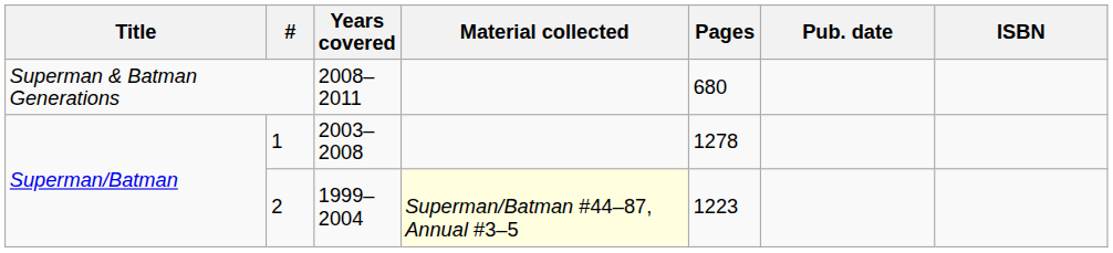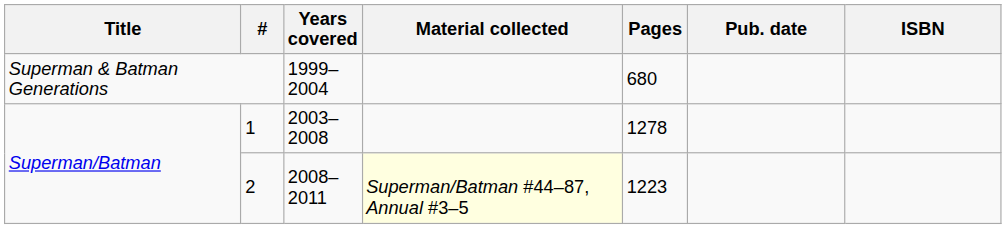 <table class="wikitable sortable" width=99%>
 <tr>
 <th width="200px">Title</th>
 <th class="unsortable" width="30px">#</th>
 <th width="60px">Years covered</th>
 <th class="unsortable">Material collected</th>
 <th width="50px">Pages</th>
 <th width="130px">Pub. date</th>
 <th class="unsortable" width="130px">ISBN</th>
 </tr>
 <tr>
 <td colspan="2"><em>Superman & Batman Generations</em></td>
-<td>2008–2011</td>
+<td>1999–2004</td>
 <td></td>
 <td>680</td>
 <td></td>
 <td></td>
 </tr>
 <tr>
 <td rowspan="2"><em><a href='#'>Superman/Batman</a></em></td>
 <td>1</td>
 <td>2003–2008</td>
 <td></td>
 <td>1278</td>
 <td></td>
 <td></td>
 </tr>
 <tr>
 <td>2</td>
-<td>1999–2004</td>
+<td>2008–2011</td>
 <td style="background: lightyellow;"><br><em>Superman/Batman</em> #44–87, <em>Annual</em> #3–5</td>
 <td>1223</td>
 <td></td>
 <td></td>
 </tr>
 </table>
